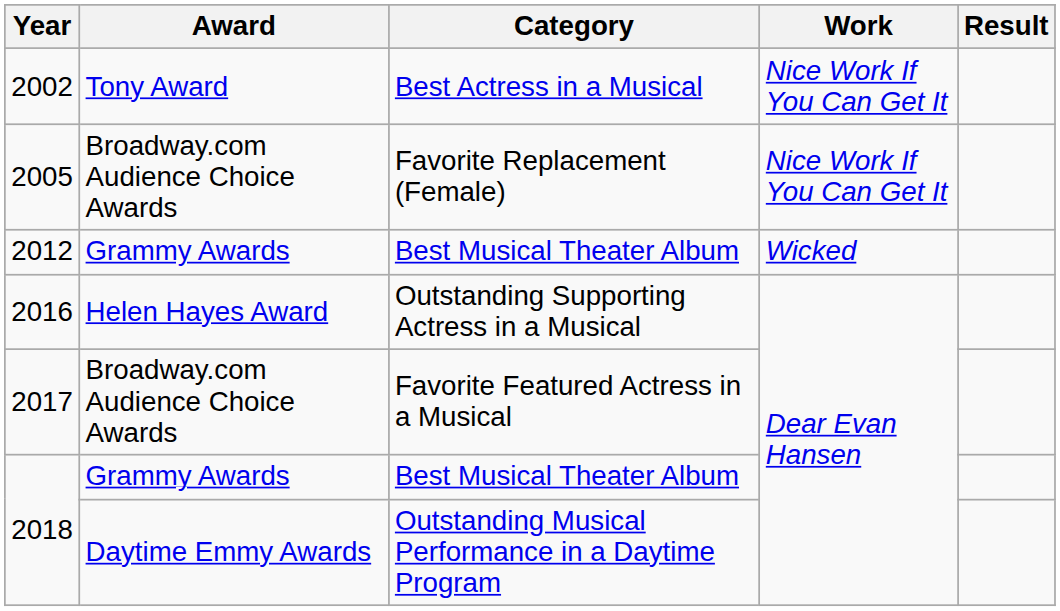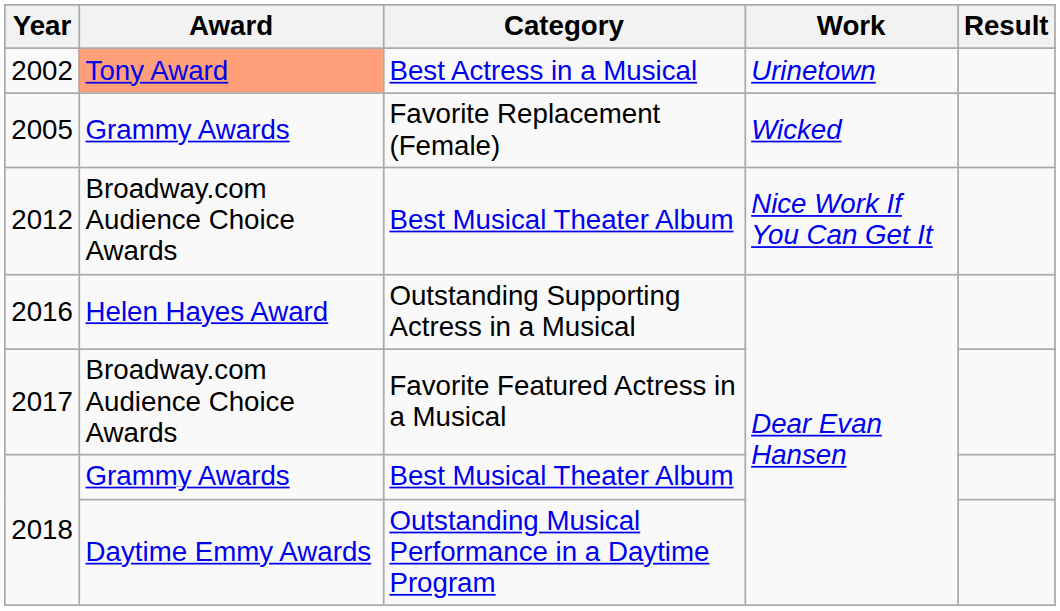 <table class="wikitable">
 <tr>
 <th>Year</th>
 <th>Award</th>
 <th>Category</th>
 <th>Work</th>
 <th>Result</th>
 </tr>
 <tr>
 <td>2002</td>
-<td><a href='#'>Tony Award</a></td>
+<td style="background: lightsalmon;"><a href='#'>Tony Award</a></td>
 <td><a href='#'>Best Actress in a Musical</a></td>
-<td><em><a href='#'>Nice Work If You Can Get It</a></em></td>
+<td><em><a href='#'>Urinetown</a></em></td>
 <td></td>
 </tr>
 <tr>
 <td>2005</td>
-<td>Broadway.com Audience Choice Awards</td>
+<td><a href='#'>Grammy Awards</a></td>
 <td>Favorite Replacement (Female)</td>
-<td><em><a href='#'>Nice Work If You Can Get It</a></em></td>
+<td><em><a href='#'>Wicked</a></em></td>
 <td></td>
 </tr>
 <tr>
 <td>2012</td>
-<td><a href='#'>Grammy Awards</a></td>
+<td>Broadway.com Audience Choice Awards</td>
 <td><a href='#'>Best Musical Theater Album</a></td>
-<td><em><a href='#'>Wicked</a></em></td>
+<td><em><a href='#'>Nice Work If You Can Get It</a></em></td>
 <td></td>
 </tr>
 <tr>
 <td>2016</td>
 <td><a href='#'>Helen Hayes Award</a></td>
 <td>Outstanding Supporting Actress in a Musical</td>
 <td rowspan="4"><em><a href='#'>Dear Evan Hansen</a></em></td>
 <td></td>
 </tr>
 <tr>
 <td>2017</td>
 <td>Broadway.com Audience Choice Awards</td>
 <td>Favorite Featured Actress in a Musical</td>
 <td></td>
 </tr>
 <tr>
 <td rowspan="4">2018</td>
 <td><a href='#'>Grammy Awards</a></td>
 <td><a href='#'>Best Musical Theater Album</a></td>
 <td></td>
 </tr>
 <tr>
 <td><a href='#'>Daytime Emmy Awards</a></td>
 <td><a href='#'>Outstanding Musical Performance in a Daytime Program</a></td>
 <td></td>
 </tr>
 </table>
